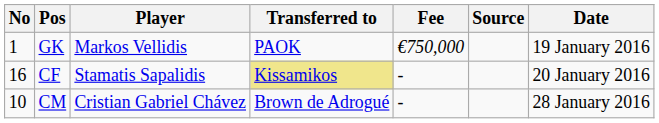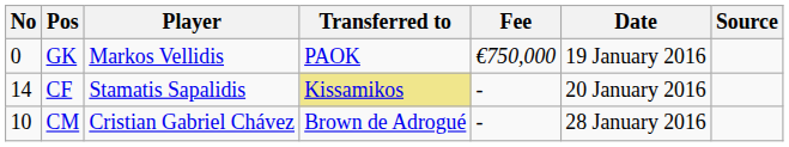 <table class="wikitable">
 <tr>
 <th>No</th>
 <th>Pos</th>
 <th>Player</th>
 <th>Transferred to</th>
 <th>Fee</th>
+<th>Date</th>
 <th>Source</th>
-<th>Date</th>
 </tr>
 <tr>
-<td>1</td>
+<td>0</td>
 <td><a href='#'>GK</a></td>
 <td><a href='#'>Markos Vellidis</a></td>
 <td><a href='#'>PAOK</a></td>
 <td><em>€750,000</em></td>
+<td>19 January 2016</td>
 <td></td>
-<td>19 January 2016</td>
 </tr>
 <tr>
-<td>16</td>
+<td>14</td>
 <td><a href='#'>CF</a></td>
 <td><a href='#'>Stamatis Sapalidis</a></td>
 <td style="background: khaki;"><a href='#'>Kissamikos</a></td>
 <td>-</td>
+<td>20 January 2016</td>
 <td></td>
-<td>20 January 2016</td>
 </tr>
 <tr>
 <td>10</td>
 <td><a href='#'>CM</a></td>
 <td><a href='#'>Cristian Gabriel Chávez</a></td>
 <td><a href='#'>Brown de Adrogué</a></td>
 <td>-</td>
+<td>28 January 2016</td>
 <td></td>
-<td>28 January 2016</td>
 </tr>
 </table>
